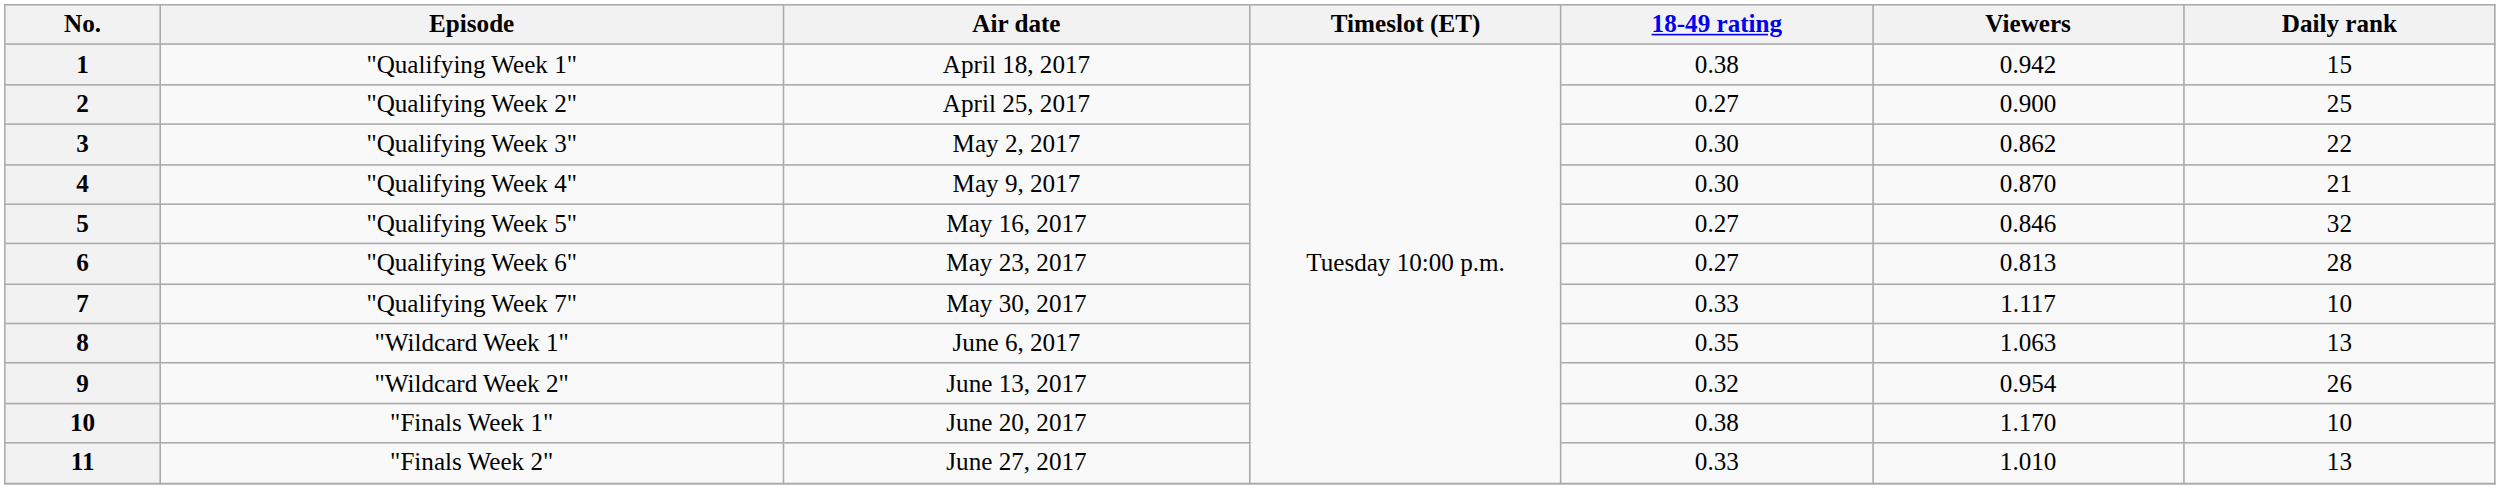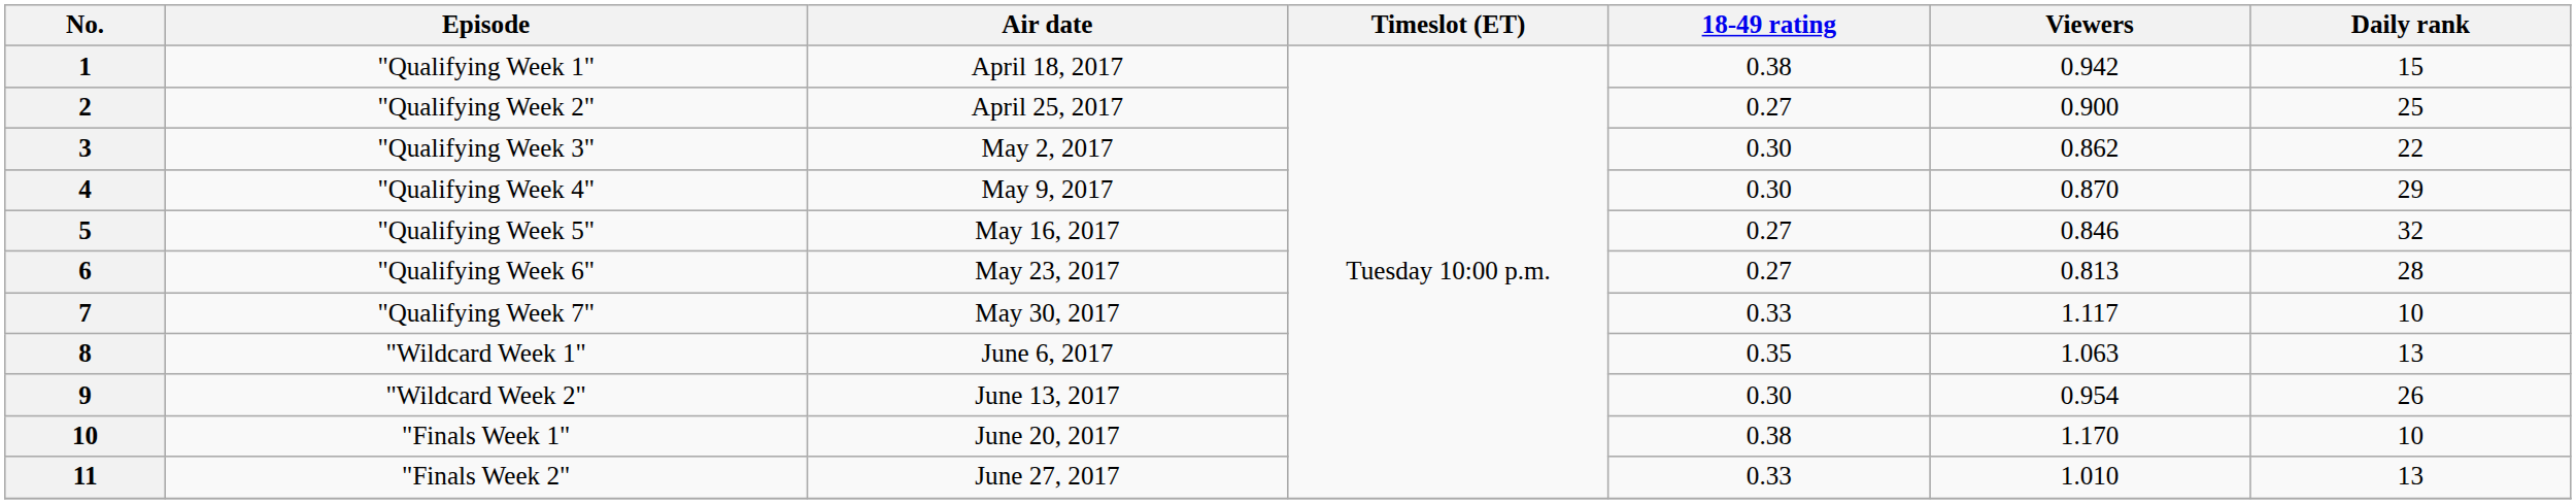 <table class="wikitable" style="text-align:center; width:80%">
 <tr>
 <th style="width:5%;">No.</th>
 <th style="width:20%;">Episode</th>
 <th style="width:15%;">Air date</th>
 <th style="width:10%;">Timeslot (ET)</th>
 <th style="width:10%;"><a href='#'>18-49 rating</a></th>
 <th style="width:10%;">Viewers <br> </th>
 <th style="width:10%;">Daily rank <br> </th>
 </tr>
 <tr>
 <th>1</th>
 <td>"Qualifying Week 1"</td>
 <td>April 18, 2017</td>
 <td rowspan="11">Tuesday 10:00 p.m.</td>
 <td>0.38</td>
 <td>0.942</td>
 <td>15</td>
 </tr>
 <tr>
 <th>2</th>
 <td>"Qualifying Week 2"</td>
 <td>April 25, 2017</td>
 <td>0.27</td>
 <td>0.900</td>
 <td>25</td>
 </tr>
 <tr>
 <th>3</th>
 <td>"Qualifying Week 3"</td>
 <td>May 2, 2017</td>
 <td>0.30</td>
 <td>0.862</td>
 <td>22</td>
 </tr>
 <tr>
 <th>4</th>
 <td>"Qualifying Week 4"</td>
 <td>May 9, 2017</td>
 <td>0.30</td>
 <td>0.870</td>
-<td>21</td>
+<td>29</td>
 </tr>
 <tr>
 <th>5</th>
 <td>"Qualifying Week 5"</td>
 <td>May 16, 2017</td>
 <td>0.27</td>
 <td>0.846</td>
 <td>32</td>
 </tr>
 <tr>
 <th>6</th>
 <td>"Qualifying Week 6"</td>
 <td>May 23, 2017</td>
 <td>0.27</td>
 <td>0.813</td>
 <td>28</td>
 </tr>
 <tr>
 <th>7</th>
 <td>"Qualifying Week 7"</td>
 <td>May 30, 2017</td>
 <td>0.33</td>
 <td>1.117</td>
 <td>10</td>
 </tr>
 <tr>
 <th>8</th>
 <td>"Wildcard Week 1"</td>
 <td>June 6, 2017</td>
 <td>0.35</td>
 <td>1.063</td>
 <td>13</td>
 </tr>
 <tr>
 <th>9</th>
 <td>"Wildcard Week 2"</td>
 <td>June 13, 2017</td>
-<td>0.32</td>
+<td>0.30</td>
 <td>0.954</td>
 <td>26</td>
 </tr>
 <tr>
 <th>10</th>
 <td>"Finals Week 1"</td>
 <td>June 20, 2017</td>
 <td>0.38</td>
 <td>1.170</td>
 <td>10</td>
 </tr>
 <tr>
 <th>11</th>
 <td>"Finals Week 2"</td>
 <td>June 27, 2017</td>
 <td>0.33</td>
 <td>1.010</td>
 <td>13</td>
 </tr>
 <tr>
 </tr>
 </table>
